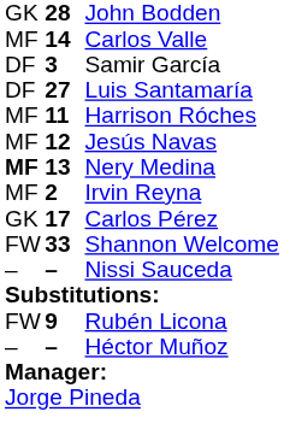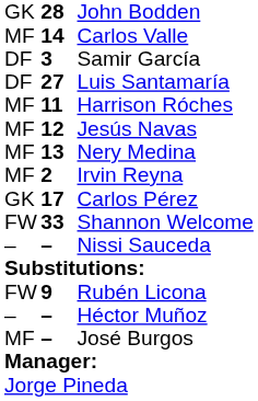 <table style = "font-size: 90%" cellspacing = "0" cellpadding = "0">
 <tr>
 <td colspan = 4></td>
 </tr>
 <tr>
 <th style="width:25px;"></th>
 <th style="width:25px;"></th>
 </tr>
 <tr>
 <td>GK</td>
 <td><strong>28</strong></td>
 <td> <a href='#'>John Bodden</a></td>
 </tr>
 <tr>
 <td>MF</td>
 <td><strong>14</strong></td>
 <td> <a href='#'>Carlos Valle</a></td>
 </tr>
 <tr>
 <td>DF</td>
 <td><strong>3</strong></td>
 <td> Samir García</td>
 </tr>
 <tr>
 <td>DF</td>
 <td><strong>27</strong></td>
 <td> <a href='#'>Luis Santamaría</a></td>
 </tr>
 <tr>
 <td>MF</td>
 <td><strong>11</strong></td>
 <td> <a href='#'>Harrison Róches</a></td>
 </tr>
 <tr>
 <td>MF</td>
 <td><strong>12</strong></td>
 <td> <a href='#'>Jesús Navas</a></td>
 <td></td>
 <td></td>
 </tr>
 <tr>
-<td><strong>MF</strong></td>
+<td>MF</td>
 <td><strong>13</strong></td>
 <td> <a href='#'>Nery Medina</a></td>
 <td></td>
 <td></td>
 </tr>
 <tr>
 <td>MF</td>
 <td><strong>2</strong></td>
 <td> <a href='#'>Irvin Reyna</a></td>
 <td></td>
 <td></td>
 </tr>
 <tr>
 <td>GK</td>
 <td><strong>17</strong></td>
 <td> <a href='#'>Carlos Pérez</a></td>
 </tr>
 <tr>
 <td>FW</td>
 <td><strong>33</strong></td>
 <td> <a href='#'>Shannon Welcome</a></td>
 <td></td>
 <td></td>
 </tr>
 <tr>
 <td>–</td>
 <td><strong>–</strong></td>
 <td> <a href='#'>Nissi Sauceda</a></td>
 </tr>
 <tr>
 <td colspan = 3><strong>Substitutions:</strong></td>
 </tr>
 <tr>
 <td>FW</td>
 <td><strong>9</strong></td>
 <td> <a href='#'>Rubén Licona</a></td>
 <td></td>
 <td></td>
 </tr>
 <tr>
 <td>–</td>
 <td><strong>–</strong></td>
 <td> <a href='#'>Héctor Muñoz</a></td>
 <td></td>
 <td></td>
 </tr>
 <tr>
+<td>MF</td>
+<td><strong>–</strong></td>
+<td> José Burgos</td>
+<td></td>
+<td></td>
+<td></td>
+<td></td>
+</tr>
+<tr>
 <td colspan = 3><strong>Manager:</strong></td>
 </tr>
 <tr>
 <td colspan = 3> <a href='#'>Jorge Pineda</a></td>
 </tr>
 </table>
